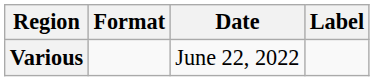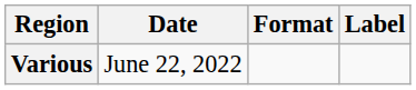 <table class="wikitable plainrowheaders">
 <tr>
 <th scope="col">Region</th>
+<th scope="col">Date</th>
 <th scope="col">Format</th>
-<th scope="col">Date</th>
 <th scope="col">Label</th>
 </tr>
 <tr>
 <th scope="row">Various</th>
+<td>June 22, 2022</td>
 <td></td>
-<td>June 22, 2022</td>
 <td></td>
 </tr>
 </table>
